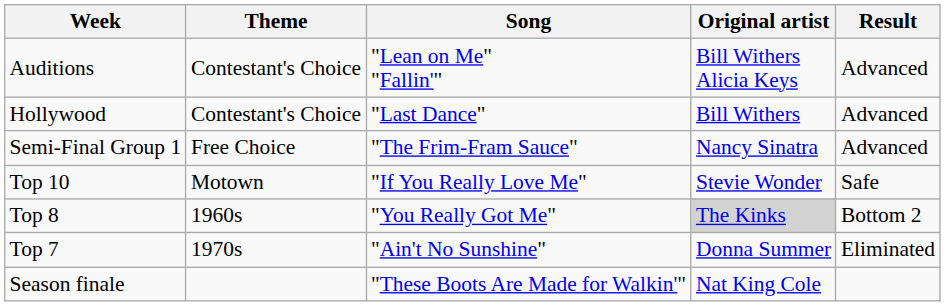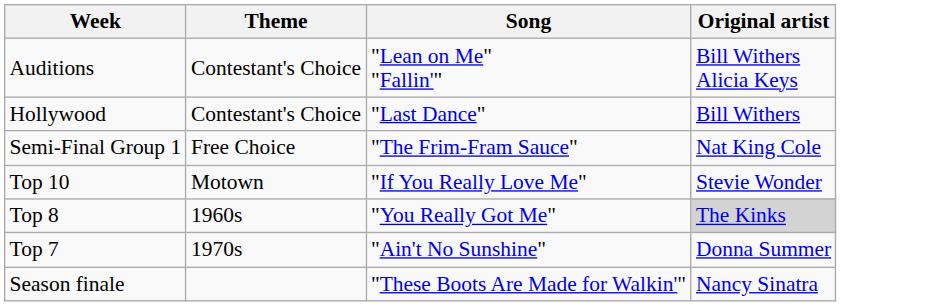 <table class="wikitable">
 <tr>
 <th>Week</th>
 <th>Theme</th>
 <th>Song</th>
 <th>Original artist</th>
-<th>Result</th>
 </tr>
 <tr>
 <td>Auditions</td>
 <td>Contestant's Choice</td>
 <td>"<a href='#'>Lean on Me</a>"<br>"<a href='#'>Fallin'</a>"</td>
 <td><a href='#'>Bill Withers</a><br><a href='#'>Alicia Keys</a></td>
-<td>Advanced</td>
 </tr>
 <tr>
 <td>Hollywood</td>
 <td>Contestant's Choice</td>
 <td>"<a href='#'>Last Dance</a>"</td>
 <td><a href='#'>Bill Withers</a></td>
-<td>Advanced</td>
 </tr>
 <tr>
 <td>Semi-Final Group 1</td>
 <td>Free Choice</td>
 <td>"<a href='#'>The Frim-Fram Sauce</a>"</td>
-<td><a href='#'>Nancy Sinatra</a></td>
-<td>Advanced</td>
+<td><a href='#'>Nat King Cole</a></td>
 </tr>
 <tr>
 <td>Top 10</td>
 <td>Motown</td>
 <td>"<a href='#'>If You Really Love Me</a>"</td>
 <td><a href='#'>Stevie Wonder</a></td>
-<td>Safe</td>
 </tr>
 <tr>
 <td>Top 8</td>
 <td>1960s</td>
 <td>"<a href='#'>You Really Got Me</a>"</td>
 <td style="background: lightgrey;"><a href='#'>The Kinks</a></td>
-<td>Bottom 2</td>
 </tr>
 <tr>
 <td>Top 7</td>
 <td>1970s</td>
 <td>"<a href='#'>Ain't No Sunshine</a>"</td>
 <td><a href='#'>Donna Summer</a></td>
-<td>Eliminated</td>
 </tr>
 <tr>
 <td>Season finale</td>
 <td></td>
 <td>"<a href='#'>These Boots Are Made for Walkin'</a>"</td>
-<td><a href='#'>Nat King Cole</a></td>
-<td></td>
+<td><a href='#'>Nancy Sinatra</a></td>
 </tr>
 </table>
